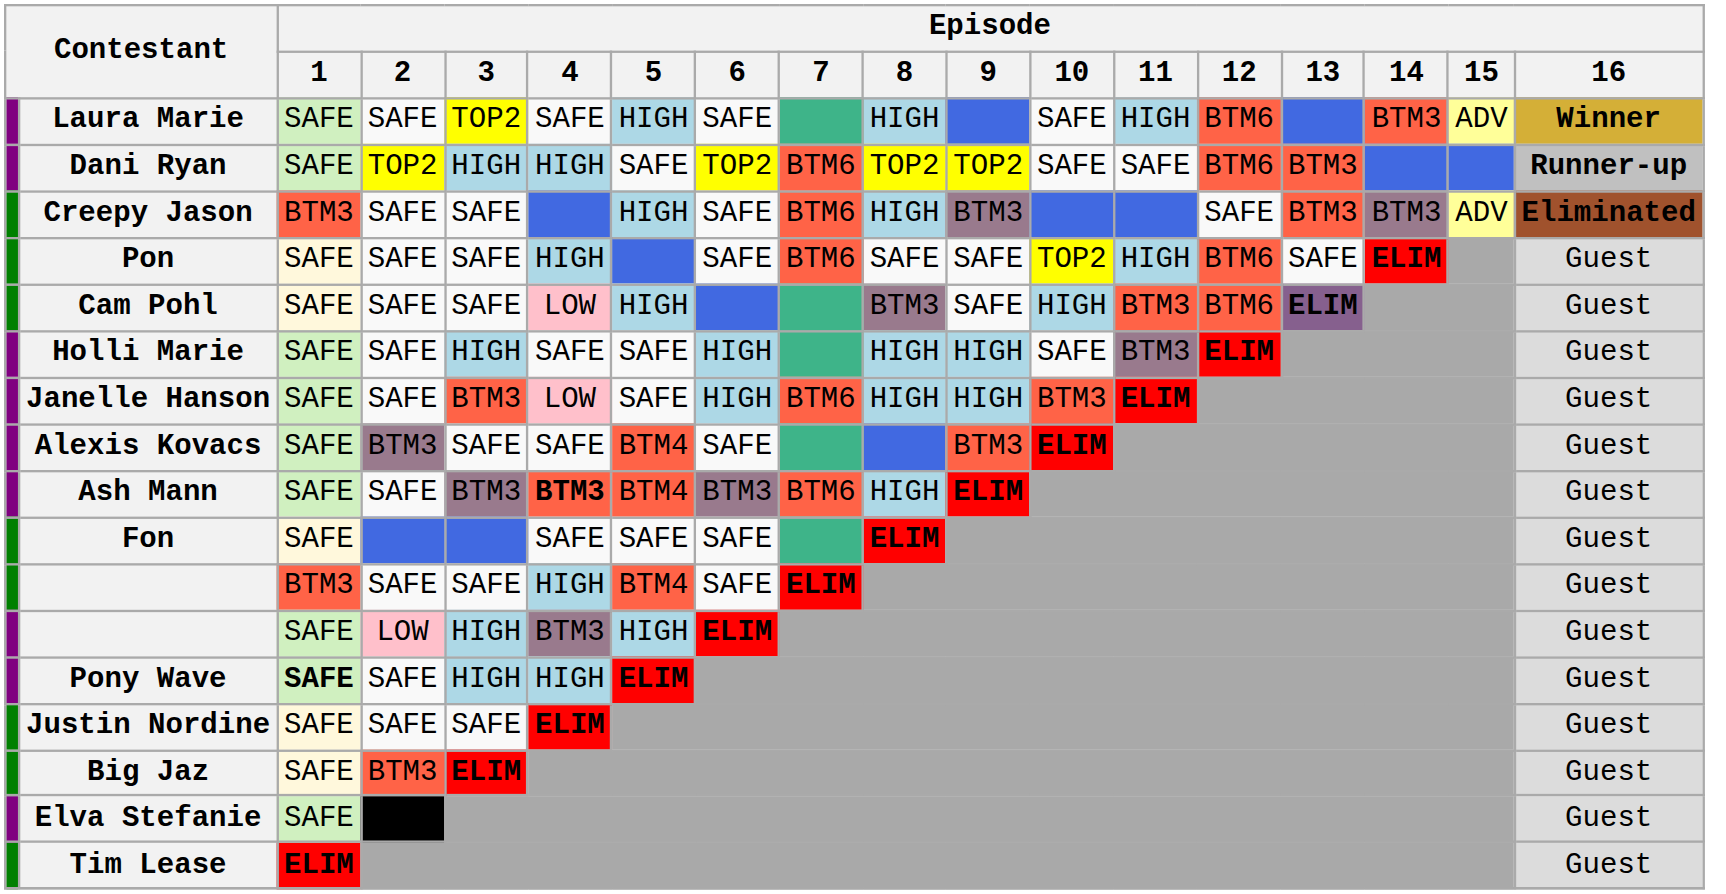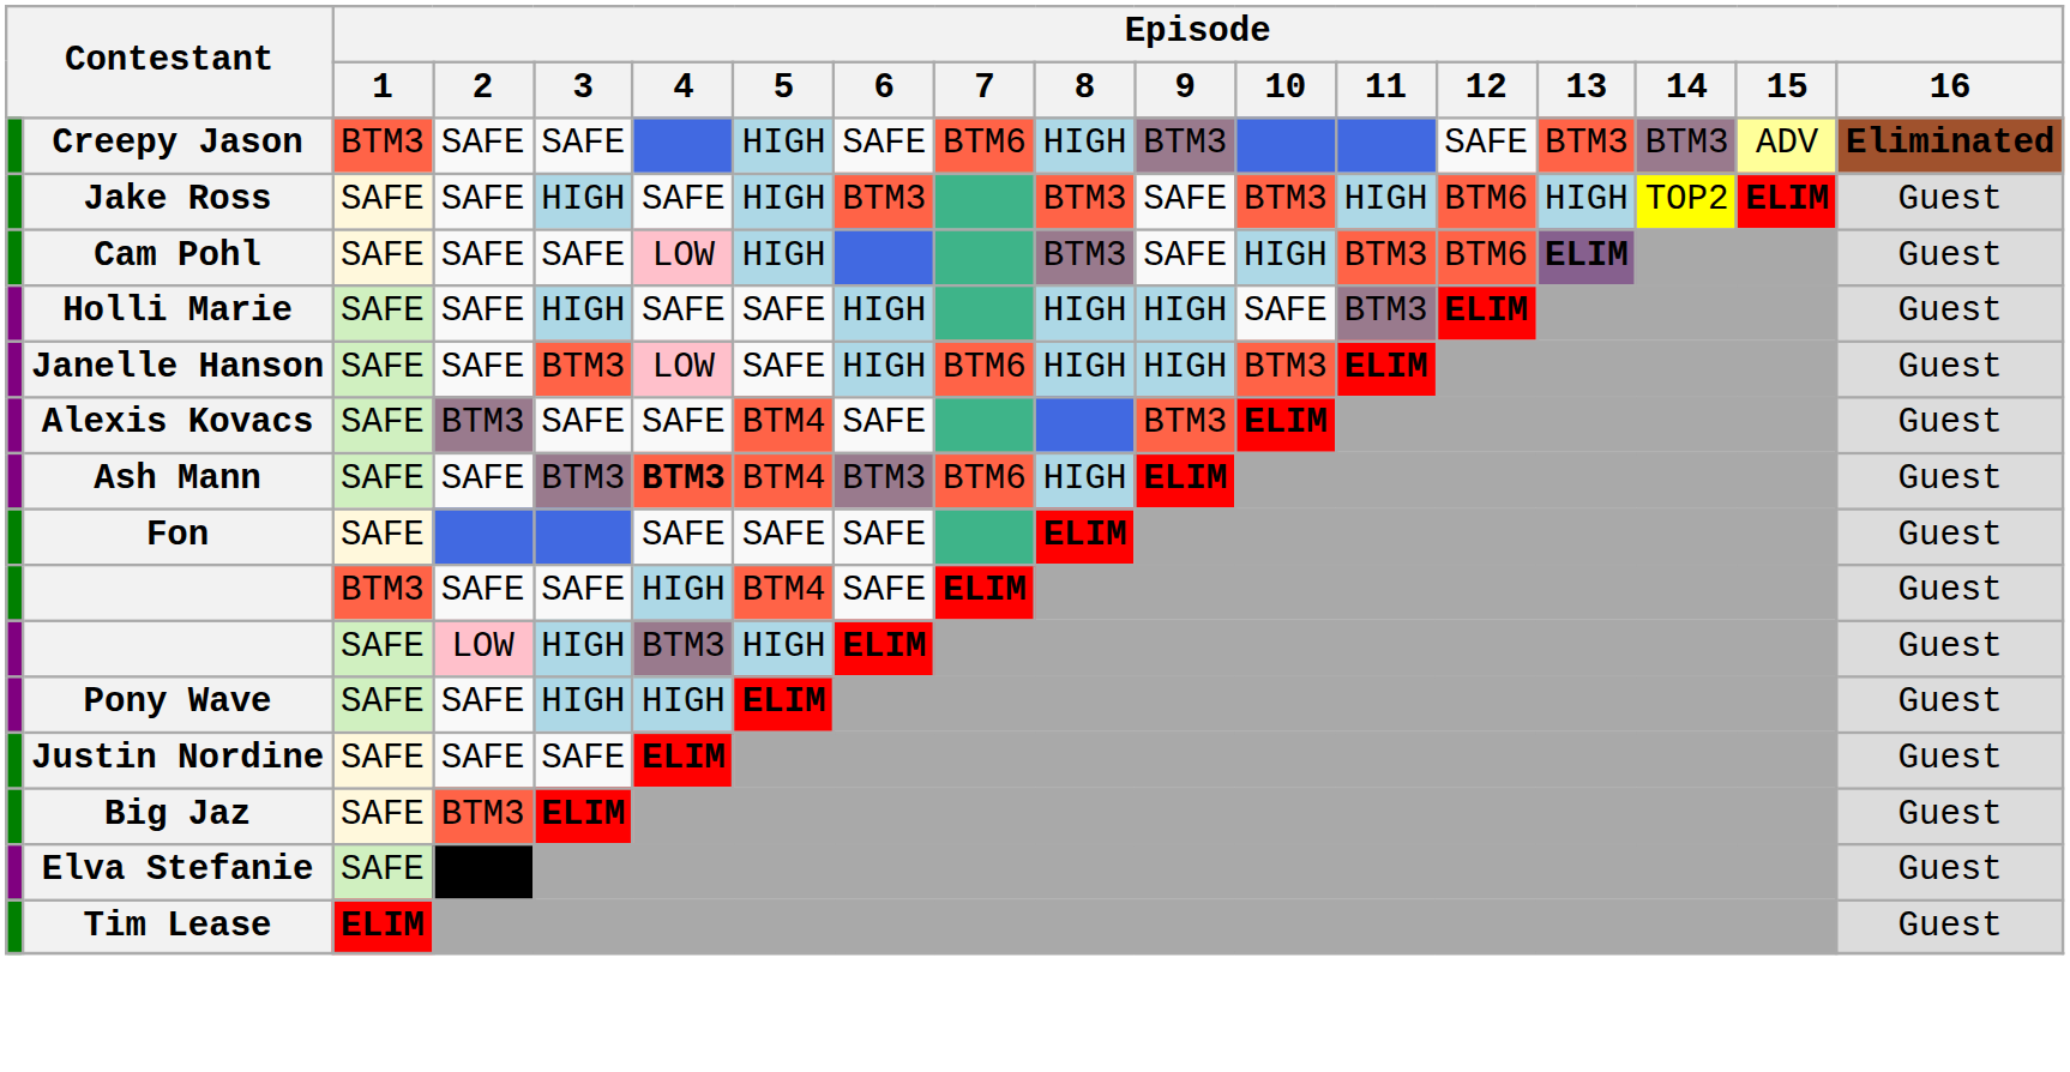 <table class="wikitable" style="text-align:center;font-size:96%">
 <tr>
 <th rowspan=2 colspan=2>Contestant</th>
 <th colspan=16>Episode</th>
 </tr>
 <tr>
 <th>1</th>
 <th>2</th>
 <th>3</th>
 <th>4</th>
 <th>5</th>
 <th>6</th>
 <th>7</th>
 <th>8</th>
 <th>9</th>
 <th>10</th>
 <th>11</th>
 <th>12</th>
 <th>13</th>
 <th>14</th>
 <th>15</th>
 <th>16</th>
 </tr>
 <tr>
-<td style="background:#800080"></td>
-<th>Laura Marie</th>
-<td style="background:#D0F0C0;">SAFE</td>
-<td>SAFE</td>
-<td style="background:yellow ;">TOP2</td>
-<td>SAFE</td>
-<td style="background:lightblue;">HIGH</td>
-<td>SAFE</td>
-<td style="background:#3EB489;"></td>
-<td style="background:lightblue;">HIGH</td>
-<td style="background:royalblue;"><strong></strong></td>
-<td>SAFE</td>
-<td style="background:lightblue;">HIGH</td>
-<td style="background:tomato;">BTM6</td>
-<td style="background:royalblue;"><strong></strong></td>
-<td style="background:tomato;">BTM3</td>
-<td style="background:#FFFF99;">ADV</td>
-<td style="background: #D4AF37" nowrap><strong>Winner</strong></td>
-</tr>
-<tr>
-<td style="background:#800080"></td>
-<th>Dani Ryan</th>
-<td style="background:#D0F0C0;">SAFE</td>
-<td style="background:yellow ;">TOP2</td>
-<td style="background:lightblue;">HIGH</td>
-<td style="background:lightblue;">HIGH</td>
-<td>SAFE</td>
-<td style="background:yellow ;">TOP2</td>
-<td style="background:tomato;">BTM6</td>
-<td style="background:yellow ;">TOP2</td>
-<td style="background:yellow ;">TOP2</td>
-<td>SAFE</td>
-<td>SAFE</td>
-<td style="background:tomato;">BTM6</td>
-<td style="background:tomato;">BTM3</td>
-<td style="background:royalblue;"><strong></strong></td>
-<td style="background:royalblue;"><strong></strong></td>
-<td style="background:silver" nowrap><strong>Runner-up</strong></td>
-</tr>
-<tr>
 <td style="background:#008000"></td>
 <th>Creepy Jason</th>
 <td style="background:tomato;">BTM3</td>
 <td>SAFE</td>
 <td>SAFE</td>
 <td style="background:royalblue;"><strong></strong></td>
 <td style="background:lightblue;">HIGH</td>
 <td>SAFE</td>
 <td style="background:tomato;">BTM6</td>
 <td style="background:lightblue;">HIGH</td>
 <td style="background:#997A8D;">BTM3</td>
 <td style="background:royalblue;"><strong></strong></td>
 <td style="background:royalblue;"><strong></strong></td>
 <td>SAFE</td>
 <td style="background:tomato;">BTM3</td>
 <td style="background:#997A8D;">BTM3</td>
 <td style="background:#FFFF99;">ADV</td>
 <td style="background:sienna;"><strong>Eliminated</strong></td>
 </tr>
 <tr>
 <td style="background:#008000"></td>
-<th>Pon</th>
+<th>Jake Ross</th>
 <td style="background:cornsilk;">SAFE</td>
 <td>SAFE</td>
+<td style="background:lightblue;">HIGH</td>
 <td>SAFE</td>
 <td style="background:lightblue;">HIGH</td>
-<td style="background:royalblue;"><strong></strong></td>
+<td style="background:tomato;">BTM3</td>
+<td style="background:#3EB489;"></td>
+<td style="background:tomato;">BTM3</td>
 <td>SAFE</td>
-<td style="background:tomato;">BTM6</td>
-<td>SAFE</td>
-<td>SAFE</td>
-<td style="background:yellow ;">TOP2</td>
+<td style="background:tomato;">BTM3</td>
 <td style="background:lightblue;">HIGH</td>
 <td style="background:tomato;">BTM6</td>
-<td>SAFE</td>
+<td style="background:lightblue;">HIGH</td>
+<td style="background:yellow ;">TOP2</td>
 <td style="background:red;"><strong>ELIM</strong></td>
-<td bgcolor="darkgray" colspan="1"></td>
 <td bgcolor="gainsboro">Guest</td>
 </tr>
 <tr>
 <td style="background:#008000"></td>
 <th>Cam Pohl</th>
 <td style="background:cornsilk;">SAFE</td>
 <td>SAFE</td>
 <td>SAFE</td>
 <td style="background:pink;">LOW</td>
 <td style="background:lightblue;">HIGH</td>
 <td style="background:royalblue;"><strong></strong></td>
 <td style="background:#3EB489;"></td>
 <td style="background:#997A8D;">BTM3</td>
 <td>SAFE</td>
 <td style="background:lightblue;">HIGH</td>
 <td style="background:tomato;">BTM3</td>
 <td style="background:tomato;">BTM6</td>
 <td style="background:#86608E;"><strong>ELIM</strong></td>
 <td bgcolor="darkgray" colspan="2"></td>
 <td bgcolor="gainsboro">Guest</td>
 </tr>
 <tr>
 <td style="background:#800080"></td>
 <th>Holli Marie</th>
 <td style="background:#D0F0C0;">SAFE</td>
 <td>SAFE</td>
 <td style="background:lightblue;">HIGH</td>
 <td>SAFE</td>
 <td>SAFE</td>
 <td style="background:lightblue;">HIGH</td>
 <td style="background:#3EB489;"></td>
 <td style="background:lightblue;">HIGH</td>
 <td style="background:lightblue;">HIGH</td>
 <td>SAFE</td>
 <td style="background:#997A8D;">BTM3</td>
 <td style="background:red;"><strong>ELIM</strong></td>
 <td bgcolor="darkgray" colspan="3"></td>
 <td bgcolor="gainsboro">Guest</td>
 </tr>
 <tr>
 <td style="background:#800080"></td>
 <th>Janelle Hanson</th>
 <td style="background:#D0F0C0;">SAFE</td>
 <td>SAFE</td>
 <td style="background:tomato;">BTM3</td>
 <td style="background:pink;">LOW</td>
 <td>SAFE</td>
 <td style="background:lightblue;">HIGH</td>
 <td style="background:tomato;">BTM6</td>
 <td style="background:lightblue;">HIGH</td>
 <td style="background:lightblue;">HIGH</td>
 <td style="background:tomato;">BTM3</td>
 <td style="background:red;"><strong>ELIM</strong></td>
 <td bgcolor="darkgray" colspan="4"></td>
 <td bgcolor="gainsboro">Guest</td>
 </tr>
 <tr>
 <td style="background:#800080"></td>
 <th>Alexis Kovacs</th>
 <td style="background:#D0F0C0;">SAFE</td>
 <td style="background:#997A8D;">BTM3</td>
 <td>SAFE</td>
 <td>SAFE</td>
 <td style="background:tomato;">BTM4</td>
 <td>SAFE</td>
 <td style="background:#3EB489;"></td>
 <td style="background:royalblue;"><strong></strong></td>
 <td style="background:tomato;">BTM3</td>
 <td style="background:red;"><strong>ELIM</strong></td>
 <td bgcolor="darkgray" colspan="5"></td>
 <td bgcolor="gainsboro">Guest</td>
 </tr>
 <tr>
 <td style="background:#800080"></td>
 <th>Ash Mann</th>
 <td style="background:#D0F0C0;">SAFE</td>
 <td>SAFE</td>
 <td style="background:#997A8D;">BTM3</td>
 <td style="background:tomato;"><strong>BTM3</strong></td>
 <td style="background:tomato;">BTM4</td>
 <td style="background:#997A8D;">BTM3</td>
 <td style="background:tomato;">BTM6</td>
 <td style="background:lightblue;">HIGH</td>
 <td style="background:red;"><strong>ELIM</strong></td>
 <td bgcolor="darkgray" colspan="6"></td>
 <td bgcolor="gainsboro">Guest</td>
 </tr>
 <tr>
 <td style="background:#008000"></td>
 <th>Fon</th>
 <td style="background:cornsilk;">SAFE</td>
 <td style="background:royalblue;"><strong></strong></td>
 <td style="background:royalblue;"><strong></strong></td>
 <td>SAFE</td>
 <td>SAFE</td>
 <td>SAFE</td>
 <td style="background:#3EB489;"></td>
 <td style="background:red;"><strong>ELIM</strong></td>
 <td bgcolor="darkgray" colspan="7"></td>
 <td bgcolor="gainsboro">Guest</td>
 </tr>
 <tr>
 <td style="background:#008000"></td>
 <th></th>
 <td style="background:tomato;">BTM3</td>
 <td>SAFE</td>
 <td>SAFE</td>
 <td style="background:lightblue;">HIGH</td>
 <td style="background:tomato;">BTM4</td>
 <td>SAFE</td>
 <td style="background:red;"><strong>ELIM</strong></td>
 <td bgcolor="darkgray" colspan="8"></td>
 <td bgcolor="gainsboro">Guest</td>
 </tr>
 <tr>
 <td style="background:#800080"></td>
 <th></th>
 <td style="background:#D0F0C0;">SAFE</td>
 <td style="background:pink;">LOW</td>
 <td style="background:lightblue;">HIGH</td>
 <td style="background:#997A8D;">BTM3</td>
 <td style="background:lightblue;">HIGH</td>
 <td style="background:red;"><strong>ELIM</strong></td>
 <td bgcolor="darkgray" colspan="9"></td>
 <td bgcolor="gainsboro">Guest</td>
 </tr>
 <tr>
 <td style="background:#800080"></td>
 <th>Pony Wave</th>
-<td style="background:#D0F0C0;"><strong>SAFE</strong></td>
+<td style="background:#D0F0C0;">SAFE</td>
 <td>SAFE</td>
 <td style="background:lightblue;">HIGH</td>
 <td style="background:lightblue;">HIGH</td>
 <td style="background:red;"><strong>ELIM</strong></td>
 <td bgcolor="darkgray" colspan="10"></td>
 <td bgcolor="gainsboro">Guest</td>
 </tr>
 <tr>
 <td style="background:#008000"></td>
 <th>Justin Nordine</th>
 <td style="background:cornsilk;">SAFE</td>
 <td>SAFE</td>
 <td>SAFE</td>
 <td style="background:red;"><strong>ELIM</strong></td>
 <td bgcolor="darkgray" colspan="11"></td>
 <td bgcolor="gainsboro">Guest</td>
 </tr>
 <tr>
 <td style="background:#008000"></td>
 <th>Big Jaz</th>
 <td style="background:cornsilk;">SAFE</td>
 <td style="background:tomato;">BTM3</td>
 <td style="background:red;"><strong>ELIM</strong></td>
 <td bgcolor="darkgray" colspan="12"></td>
 <td bgcolor="gainsboro">Guest</td>
 </tr>
 <tr>
 <td style="background:#800080"></td>
 <th>Elva Stefanie</th>
 <td style="background:#D0F0C0;">SAFE</td>
 <td style="background:black;"><strong></strong></td>
 <td bgcolor="darkgray" colspan="13"></td>
 <td bgcolor="gainsboro">Guest</td>
 </tr>
 <tr>
 <td style="background:#008000"></td>
 <th>Tim Lease</th>
 <td style="background:red;"><strong>ELIM</strong></td>
 <td bgcolor="darkgray" colspan="14"></td>
 <td bgcolor="gainsboro">Guest</td>
 </tr>
 <tr>
 </tr>
 </table>
